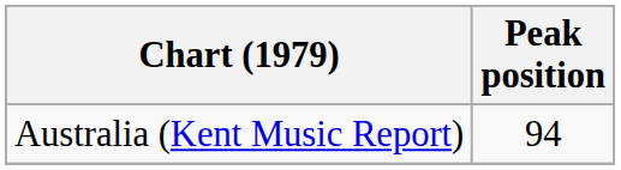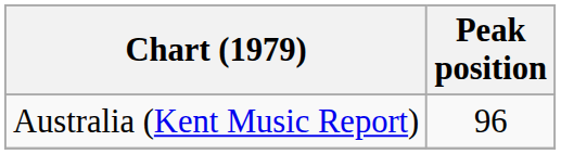 <table class="wikitable sortable plainrowheaders" style="text-align:center">
 <tr>
 <th scope="col">Chart (1979)</th>
 <th scope="col">Peak<br> position</th>
 </tr>
 <tr>
 <td>Australia (<a href='#'>Kent Music Report</a>)</td>
-<td align="center">94</td>
+<td align="center">96</td>
 </tr>
 <tr>
 </tr>
 </table>
